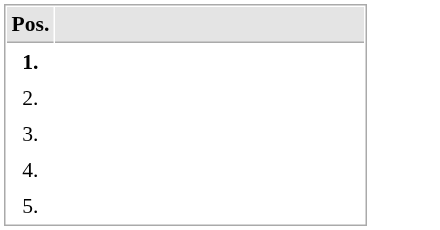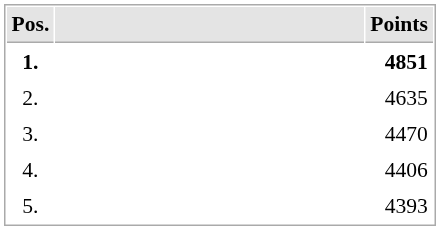 <table cellspacing="1" cellpadding="3" style="border:1px solid #AAAAAA;font-size:90%">
 <tr bgcolor="#E4E4E4">
 <th style="border-bottom:1px solid #AAAAAA" width=10>Pos.</th>
 <th style="border-bottom:1px solid #AAAAAA" width=200></th>
+<th style="border-bottom:1px solid #AAAAAA" width=20>Points</th>
 </tr>
 <tr>
 <td align="center"><strong>1.</strong></td>
 <td><strong></strong></td>
+<td align="right"><strong>4851</strong></td>
 </tr>
 <tr>
 <td align="center">2.</td>
 <td></td>
+<td align="right">4635</td>
 </tr>
 <tr>
 <td align="center">3.</td>
 <td></td>
+<td align="right">4470</td>
 </tr>
 <tr>
 <td align="center">4.</td>
 <td></td>
+<td align="right">4406</td>
 </tr>
 <tr>
 <td align="center">5.</td>
 <td></td>
+<td align="right">4393</td>
 </tr>
 </table>
